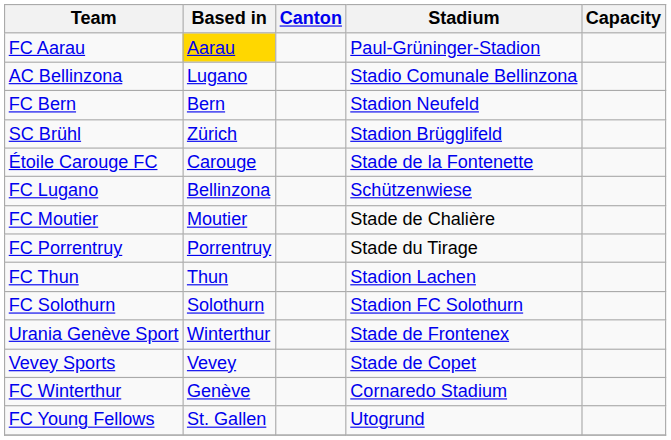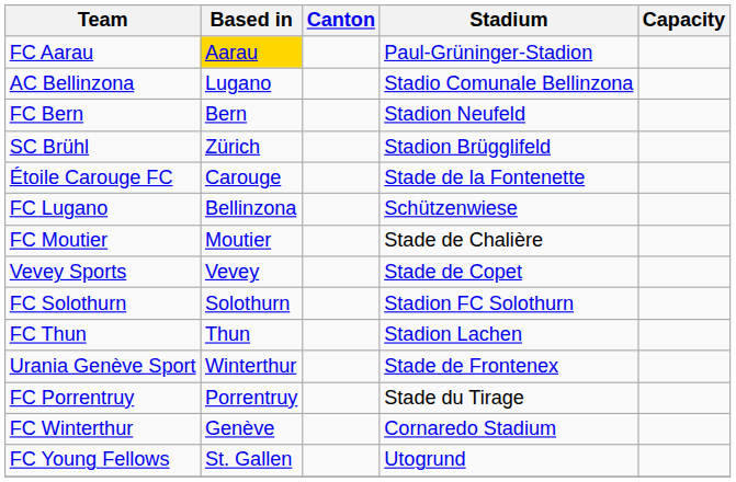 <table class="wikitable sortable" style="text-align: left;">
 <tr>
 <th>Team</th>
 <th>Based in</th>
 <th><a href='#'>Canton</a></th>
 <th>Stadium</th>
 <th>Capacity</th>
 </tr>
 <tr>
 <td><a href='#'>FC Aarau</a></td>
 <td style="background: gold;"><a href='#'>Aarau</a></td>
 <td></td>
 <td><a href='#'>Paul-Grüninger-Stadion</a></td>
 <td></td>
 </tr>
 <tr>
 <td><a href='#'>AC Bellinzona</a></td>
 <td><a href='#'>Lugano</a></td>
 <td></td>
 <td><a href='#'>Stadio Comunale Bellinzona</a></td>
 <td></td>
 </tr>
 <tr>
 <td><a href='#'>FC Bern</a></td>
 <td><a href='#'>Bern</a></td>
 <td></td>
 <td><a href='#'>Stadion Neufeld</a></td>
 <td></td>
 </tr>
 <tr>
 <td><a href='#'>SC Brühl</a></td>
 <td><a href='#'>Zürich</a></td>
 <td></td>
 <td><a href='#'>Stadion Brügglifeld</a></td>
 <td></td>
 </tr>
 <tr>
 <td><a href='#'>Étoile Carouge FC</a></td>
 <td><a href='#'>Carouge</a></td>
 <td></td>
 <td><a href='#'>Stade de la Fontenette</a></td>
 <td></td>
 </tr>
 <tr>
 <td><a href='#'>FC Lugano</a></td>
 <td><a href='#'>Bellinzona</a></td>
 <td></td>
 <td><a href='#'>Schützenwiese</a></td>
 <td></td>
 </tr>
 <tr>
 <td><a href='#'>FC Moutier</a></td>
 <td><a href='#'>Moutier</a></td>
 <td></td>
 <td>Stade de Chalière</td>
 <td></td>
 </tr>
 <tr>
-<td><a href='#'>FC Porrentruy</a></td>
-<td><a href='#'>Porrentruy</a></td>
+<td><a href='#'>Vevey Sports</a></td>
+<td><a href='#'>Vevey</a></td>
 <td></td>
-<td>Stade du Tirage</td>
+<td><a href='#'>Stade de Copet</a></td>
+<td></td>
+</tr>
+<tr>
+<td><a href='#'>FC Solothurn</a></td>
+<td><a href='#'>Solothurn</a></td>
+<td></td>
+<td><a href='#'>Stadion FC Solothurn</a></td>
 <td></td>
 </tr>
 <tr>
 <td><a href='#'>FC Thun</a></td>
 <td><a href='#'>Thun</a></td>
 <td></td>
 <td><a href='#'>Stadion Lachen</a></td>
 <td></td>
 </tr>
 <tr>
-<td><a href='#'>FC Solothurn</a></td>
-<td><a href='#'>Solothurn</a></td>
-<td></td>
-<td><a href='#'>Stadion FC Solothurn</a></td>
-<td></td>
-</tr>
-<tr>
 <td><a href='#'>Urania Genève Sport</a></td>
 <td><a href='#'>Winterthur</a></td>
 <td></td>
 <td><a href='#'>Stade de Frontenex</a></td>
 <td></td>
 </tr>
 <tr>
-<td><a href='#'>Vevey Sports</a></td>
-<td><a href='#'>Vevey</a></td>
+<td><a href='#'>FC Porrentruy</a></td>
+<td><a href='#'>Porrentruy</a></td>
 <td></td>
-<td><a href='#'>Stade de Copet</a></td>
+<td>Stade du Tirage</td>
 <td></td>
 </tr>
 <tr>
 <td><a href='#'>FC Winterthur</a></td>
 <td><a href='#'>Genève</a></td>
 <td></td>
 <td><a href='#'>Cornaredo Stadium</a></td>
 <td></td>
 </tr>
 <tr>
 <td><a href='#'>FC Young Fellows</a></td>
 <td><a href='#'>St. Gallen</a></td>
 <td></td>
 <td><a href='#'>Utogrund</a></td>
 <td></td>
 </tr>
 <tr>
 </tr>
 </table>
